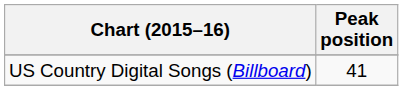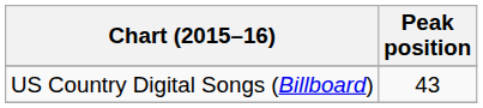 <table class="wikitable sortable">
 <tr>
 <th>Chart (2015–16)</th>
 <th>Peak <br> position</th>
 </tr>
 <tr>
 </tr>
 <tr>
 <td>US Country Digital Songs (<a href='#'><em>Billboard</em></a>)</td>
-<td style="text-align:center;">41</td>
+<td style="text-align:center;">43</td>
 </tr>
 <tr>
 </tr>
 </table>
